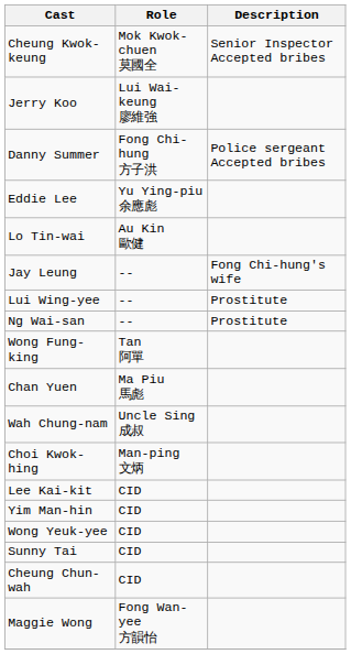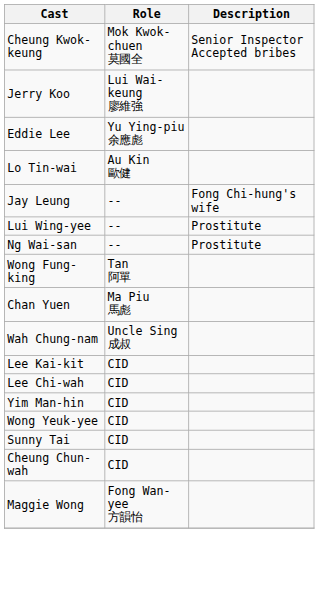 <table class="wikitable" style="width:60%; font-size: 14px;">
 <tr>
 <th>Cast</th>
 <th>Role</th>
 <th>Description</th>
 </tr>
 <tr>
 <td>Cheung Kwok-keung</td>
 <td>Mok Kwok-chuen<br>莫國全</td>
 <td>Senior Inspector<br>Accepted bribes</td>
 </tr>
 <tr>
 <td>Jerry Koo</td>
 <td>Lui Wai-keung<br>廖維強</td>
 <td></td>
-</tr>
-<tr>
-<td>Danny Summer</td>
-<td>Fong Chi-hung<br>方子洪</td>
-<td>Police sergeant<br>Accepted bribes</td>
 </tr>
 <tr>
 <td>Eddie Lee</td>
 <td>Yu Ying-piu<br>余應彪</td>
 <td></td>
 </tr>
 <tr>
 <td>Lo Tin-wai</td>
 <td>Au Kin<br>歐健</td>
 <td></td>
 </tr>
 <tr>
 <td>Jay Leung</td>
 <td>--</td>
 <td>Fong Chi-hung's wife</td>
 </tr>
 <tr>
 <td>Lui Wing-yee</td>
 <td>--</td>
 <td>Prostitute</td>
 </tr>
 <tr>
 <td>Ng Wai-san</td>
 <td>--</td>
 <td>Prostitute</td>
 </tr>
 <tr>
 <td>Wong Fung-king</td>
 <td>Tan<br>阿單</td>
 <td></td>
 </tr>
 <tr>
 <td>Chan Yuen</td>
 <td>Ma Piu<br>馬彪</td>
 <td></td>
 </tr>
 <tr>
 <td>Wah Chung-nam</td>
 <td>Uncle Sing<br>成叔</td>
 <td></td>
 </tr>
 <tr>
-<td>Choi Kwok-hing</td>
-<td>Man-ping<br>文炳</td>
+<td>Lee Kai-kit</td>
+<td>CID</td>
 <td></td>
 </tr>
 <tr>
-<td>Lee Kai-kit</td>
+<td>Lee Chi-wah</td>
 <td>CID</td>
 <td></td>
 </tr>
 <tr>
 <td>Yim Man-hin</td>
 <td>CID</td>
 <td></td>
 </tr>
 <tr>
 <td>Wong Yeuk-yee</td>
 <td>CID</td>
 <td></td>
 </tr>
 <tr>
 <td>Sunny Tai</td>
 <td>CID</td>
 <td></td>
 </tr>
 <tr>
 <td>Cheung Chun-wah</td>
 <td>CID</td>
 <td></td>
 </tr>
 <tr>
 <td>Maggie Wong</td>
 <td>Fong Wan-yee<br>方韻怡</td>
 <td></td>
 </tr>
 <tr>
 </tr>
 </table>
